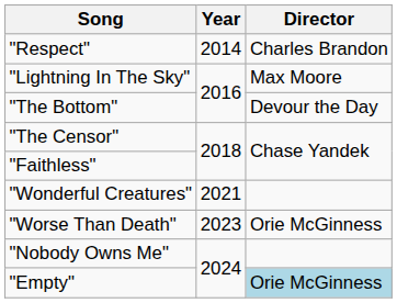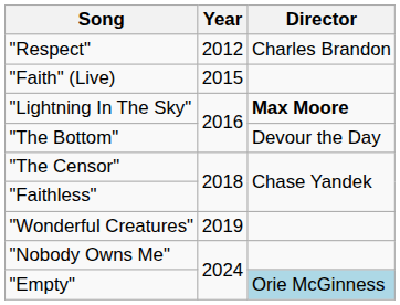 <table class="wikitable">
 <tr>
 <th>Song</th>
 <th>Year</th>
 <th>Director</th>
 </tr>
 <tr>
 <td>"Respect"</td>
-<td>2014</td>
+<td>2012</td>
 <td>Charles Brandon</td>
+</tr>
+<tr>
+<td>"Faith" (Live)</td>
+<td>2015</td>
+<td></td>
 </tr>
 <tr>
 <td>"Lightning In The Sky"</td>
 <td rowspan="2">2016</td>
-<td>Max Moore</td>
+<td><strong>Max Moore</strong></td>
 </tr>
 <tr>
 <td>"The Bottom"</td>
 <td>Devour the Day</td>
 </tr>
 <tr>
 <td>"The Censor"</td>
 <td rowspan="2">2018</td>
 <td rowspan="2">Chase Yandek</td>
 </tr>
 <tr>
 <td>"Faithless"</td>
 </tr>
 <tr>
 <td>"Wonderful Creatures"</td>
-<td>2021</td>
+<td>2019</td>
 <td></td>
-</tr>
-<tr>
-<td>"Worse Than Death"</td>
-<td>2023</td>
-<td>Orie McGinness</td>
 </tr>
 <tr>
 <td>"Nobody Owns Me"</td>
 <td rowspan="2">2024</td>
 <td></td>
 </tr>
 <tr>
 <td>"Empty"</td>
 <td style="background: lightblue;">Orie McGinness</td>
 </tr>
 </table>
